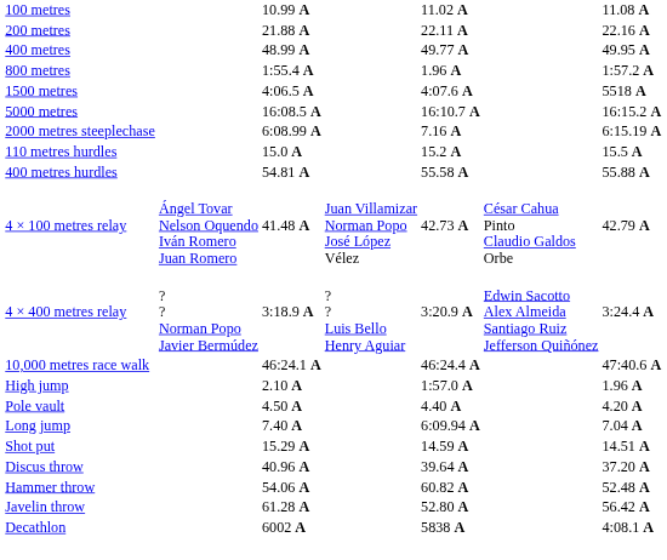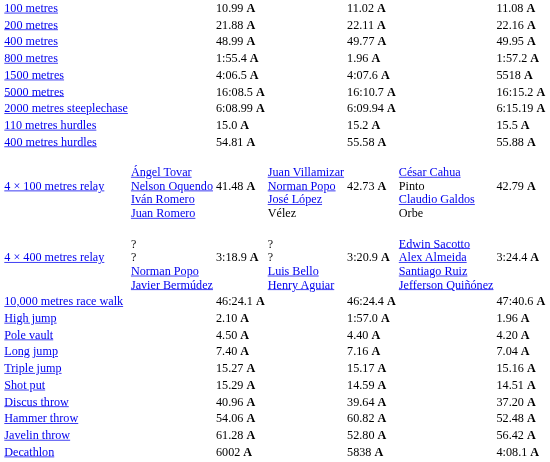 <table>
 <tr>
 <td><a href='#'>100 metres</a></td>
 <td></td>
 <td>10.99 <strong>A</strong></td>
 <td></td>
 <td>11.02 <strong>A</strong></td>
 <td></td>
 <td>11.08 <strong>A</strong></td>
 </tr>
 <tr>
 <td><a href='#'>200 metres</a></td>
 <td></td>
 <td>21.88 <strong>A</strong></td>
 <td></td>
 <td>22.11 <strong>A</strong></td>
 <td></td>
 <td>22.16 <strong>A</strong></td>
 </tr>
 <tr>
 <td><a href='#'>400 metres</a></td>
 <td></td>
 <td>48.99 <strong>A</strong></td>
 <td></td>
 <td>49.77 <strong>A</strong></td>
 <td></td>
 <td>49.95 <strong>A</strong></td>
 </tr>
 <tr>
 <td><a href='#'>800 metres</a></td>
 <td></td>
 <td>1:55.4 <strong>A</strong></td>
 <td></td>
 <td>1.96 <strong>A</strong></td>
 <td></td>
 <td>1:57.2 <strong>A</strong></td>
 </tr>
 <tr>
 <td><a href='#'>1500 metres</a></td>
 <td></td>
 <td>4:06.5 <strong>A</strong></td>
 <td></td>
 <td>4:07.6 <strong>A</strong></td>
 <td></td>
 <td>5518 <strong>A</strong></td>
 </tr>
 <tr>
 <td><a href='#'>5000 metres</a></td>
 <td></td>
 <td>16:08.5 <strong>A</strong></td>
 <td></td>
 <td>16:10.7 <strong>A</strong></td>
 <td></td>
 <td>16:15.2 <strong>A</strong></td>
 </tr>
 <tr>
 <td><a href='#'>2000 metres steeplechase</a></td>
 <td></td>
 <td>6:08.99 <strong>A</strong></td>
 <td></td>
-<td>7.16 <strong>A</strong></td>
+<td>6:09.94 <strong>A</strong></td>
 <td></td>
 <td>6:15.19 <strong>A</strong></td>
 </tr>
 <tr>
 <td><a href='#'>110 metres hurdles</a></td>
 <td></td>
 <td>15.0 <strong>A</strong></td>
 <td></td>
 <td>15.2 <strong>A</strong></td>
 <td></td>
 <td>15.5 <strong>A</strong></td>
 </tr>
 <tr>
 <td><a href='#'>400 metres hurdles</a></td>
 <td></td>
 <td>54.81 <strong>A</strong></td>
 <td></td>
 <td>55.58 <strong>A</strong></td>
 <td></td>
 <td>55.88 <strong>A</strong></td>
 </tr>
 <tr>
 <td><a href='#'>4 × 100 metres relay</a></td>
 <td><br><a href='#'>Ángel Tovar</a><br><a href='#'>Nelson Oquendo</a><br><a href='#'>Iván Romero</a><br><a href='#'>Juan Romero</a></td>
 <td>41.48 <strong>A</strong></td>
 <td><br><a href='#'>Juan Villamizar</a><br><a href='#'>Norman Popo</a><br><a href='#'>José López</a><br>Vélez</td>
 <td>42.73 <strong>A</strong></td>
 <td><br><a href='#'>César Cahua</a><br>Pinto<br><a href='#'>Claudio Galdos</a><br>Orbe</td>
 <td>42.79 <strong>A</strong></td>
 </tr>
 <tr>
 <td><a href='#'>4 × 400 metres relay</a></td>
 <td><br>?<br>?<br><a href='#'>Norman Popo</a><br><a href='#'>Javier Bermúdez</a></td>
 <td>3:18.9 <strong>A</strong></td>
 <td><br>?<br>?<br><a href='#'>Luis Bello</a><br><a href='#'>Henry Aguiar</a></td>
 <td>3:20.9 <strong>A</strong></td>
 <td><br><a href='#'>Edwin Sacotto</a><br><a href='#'>Alex Almeida</a><br><a href='#'>Santiago Ruiz</a><br><a href='#'>Jefferson Quiñónez</a></td>
 <td>3:24.4 <strong>A</strong></td>
 </tr>
 <tr>
 <td><a href='#'>10,000 metres race walk</a></td>
 <td></td>
 <td>46:24.1 <strong>A</strong></td>
 <td></td>
 <td>46:24.4 <strong>A</strong></td>
 <td></td>
 <td>47:40.6 <strong>A</strong></td>
 </tr>
 <tr>
 <td><a href='#'>High jump</a></td>
 <td></td>
 <td>2.10 <strong>A</strong></td>
 <td></td>
 <td>1:57.0 <strong>A</strong></td>
 <td></td>
 <td>1.96 <strong>A</strong></td>
 </tr>
 <tr>
 <td><a href='#'>Pole vault</a></td>
 <td></td>
 <td>4.50 <strong>A</strong></td>
 <td></td>
 <td>4.40 <strong>A</strong></td>
 <td></td>
 <td>4.20 <strong>A</strong></td>
 </tr>
 <tr>
 <td><a href='#'>Long jump</a></td>
 <td></td>
 <td>7.40 <strong>A</strong></td>
 <td></td>
-<td>6:09.94 <strong>A</strong></td>
+<td>7.16 <strong>A</strong></td>
 <td></td>
 <td>7.04 <strong>A</strong></td>
+</tr>
+<tr>
+<td><a href='#'>Triple jump</a></td>
+<td></td>
+<td>15.27 <strong>A</strong></td>
+<td></td>
+<td>15.17 <strong>A</strong></td>
+<td></td>
+<td>15.16 <strong>A</strong></td>
 </tr>
 <tr>
 <td><a href='#'>Shot put</a></td>
 <td></td>
 <td>15.29 <strong>A</strong></td>
 <td></td>
 <td>14.59 <strong>A</strong></td>
 <td></td>
 <td>14.51 <strong>A</strong></td>
 </tr>
 <tr>
 <td><a href='#'>Discus throw</a></td>
 <td></td>
 <td>40.96 <strong>A</strong></td>
 <td></td>
 <td>39.64 <strong>A</strong></td>
 <td></td>
 <td>37.20 <strong>A</strong></td>
 </tr>
 <tr>
 <td><a href='#'>Hammer throw</a></td>
 <td></td>
 <td>54.06 <strong>A</strong></td>
 <td></td>
 <td>60.82 <strong>A</strong></td>
 <td></td>
 <td>52.48 <strong>A</strong></td>
 </tr>
 <tr>
 <td><a href='#'>Javelin throw</a></td>
 <td></td>
 <td>61.28 <strong>A</strong></td>
 <td></td>
 <td>52.80 <strong>A</strong></td>
 <td></td>
 <td>56.42 <strong>A</strong></td>
 </tr>
 <tr>
 <td><a href='#'>Decathlon</a></td>
 <td></td>
 <td>6002 <strong>A</strong></td>
 <td></td>
 <td>5838 <strong>A</strong></td>
 <td></td>
 <td>4:08.1 <strong>A</strong></td>
 </tr>
 </table>
